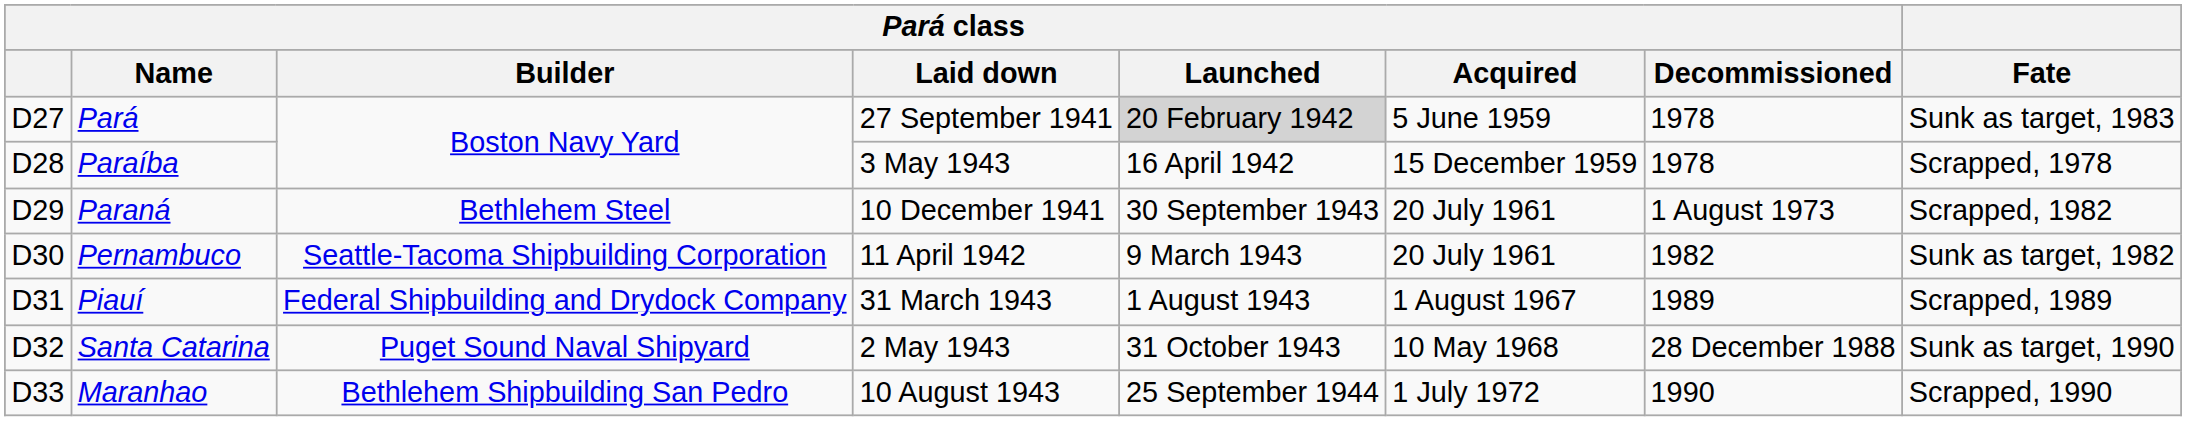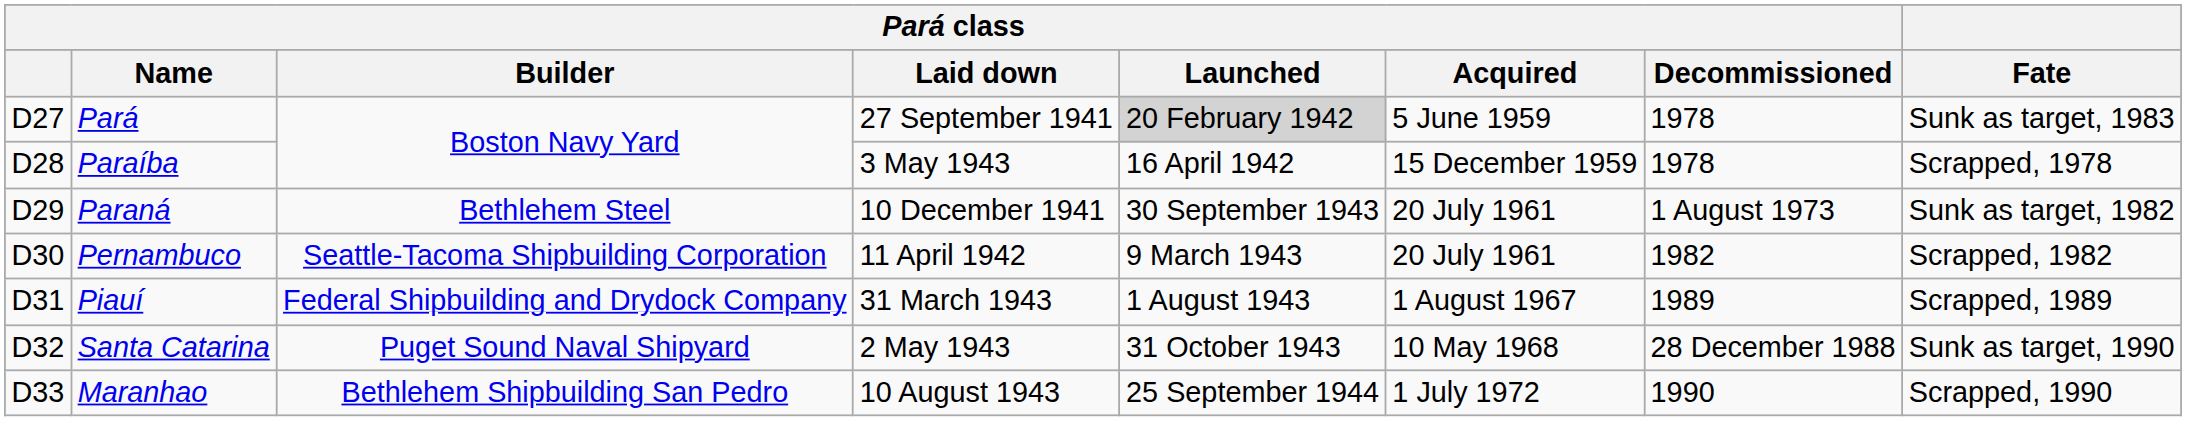 <table class="wikitable">
 <tr>
 <th colspan="7"><em>Pará</em> class</th>
 <th></th>
 </tr>
 <tr>
 <th></th>
 <th>Name</th>
 <th>Builder</th>
 <th>Laid down</th>
 <th>Launched</th>
 <th>Acquired</th>
 <th>Decommissioned</th>
 <th>Fate</th>
 </tr>
 <tr>
 <td>D27</td>
 <td><em><a href='#'>Pará</a></em></td>
 <td rowspan="2" align="center"><a href='#'>Boston Navy Yard</a></td>
 <td>27 September 1941</td>
 <td style="background: lightgrey;">20 February 1942</td>
 <td>5 June 1959</td>
 <td>1978</td>
 <td>Sunk as target, 1983</td>
 </tr>
 <tr>
 <td>D28</td>
 <td><em><a href='#'>Paraíba</a></em></td>
 <td>3 May 1943</td>
 <td>16 April 1942</td>
 <td>15 December 1959</td>
 <td>1978</td>
 <td>Scrapped, 1978</td>
 </tr>
 <tr>
 <td>D29</td>
 <td><em><a href='#'>Paraná</a></em></td>
 <td align="center"><a href='#'>Bethlehem Steel</a></td>
 <td>10 December 1941</td>
 <td>30 September 1943</td>
 <td>20 July 1961</td>
 <td>1 August 1973</td>
-<td>Scrapped, 1982</td>
+<td>Sunk as target, 1982</td>
 </tr>
 <tr>
 <td>D30</td>
 <td><em><a href='#'>Pernambuco</a></em></td>
 <td align="center"><a href='#'>Seattle-Tacoma Shipbuilding Corporation</a></td>
 <td>11 April 1942</td>
 <td>9 March 1943</td>
 <td>20 July 1961</td>
 <td>1982</td>
-<td>Sunk as target, 1982</td>
+<td>Scrapped, 1982</td>
 </tr>
 <tr>
 <td>D31</td>
 <td><em><a href='#'>Piauí</a></em></td>
 <td align="center"><a href='#'>Federal Shipbuilding and Drydock Company</a></td>
 <td>31 March 1943</td>
 <td>1 August 1943</td>
 <td>1 August 1967</td>
 <td>1989</td>
 <td>Scrapped, 1989</td>
 </tr>
 <tr>
 <td>D32</td>
 <td><em><a href='#'>Santa Catarina</a></em></td>
 <td align="center"><a href='#'>Puget Sound Naval Shipyard</a></td>
 <td>2 May 1943</td>
 <td>31 October 1943</td>
 <td>10 May 1968</td>
 <td>28 December 1988</td>
 <td>Sunk as target, 1990</td>
 </tr>
 <tr>
 <td>D33</td>
 <td><em><a href='#'>Maranhao</a></em></td>
 <td align="center"><a href='#'>Bethlehem Shipbuilding San Pedro</a></td>
 <td>10 August 1943</td>
 <td>25 September 1944</td>
 <td>1 July 1972</td>
 <td>1990</td>
 <td>Scrapped, 1990</td>
 </tr>
 </table>
